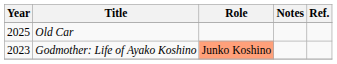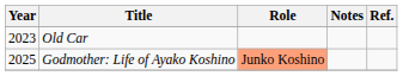 <table class="wikitable">
 <tr>
 <th>Year</th>
 <th>Title</th>
 <th>Role</th>
 <th>Notes</th>
 <th>Ref.</th>
 </tr>
 <tr>
 </tr>
 <tr>
-<td>2025</td>
+<td>2023</td>
 <td><em>Old Car</em></td>
 <td></td>
 <td></td>
 <td></td>
 </tr>
 <tr>
-<td>2023</td>
+<td>2025</td>
 <td><em>Godmother: Life of Ayako Koshino</em></td>
 <td style="background: lightsalmon;">Junko Koshino</td>
 <td></td>
 <td></td>
 </tr>
 <tr>
 </tr>
 </table>
